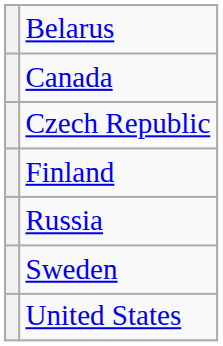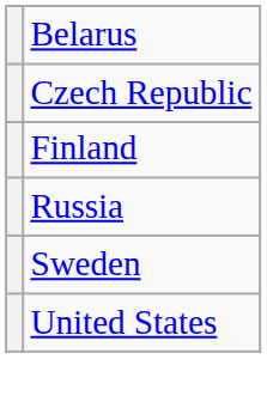 <table class="wikitable" style="font-size:90%;">
 <tr>
 <th scope=row></th>
 <td><a href='#'>Belarus</a></td>
-</tr>
-<tr>
-<th scope=row></th>
-<td><a href='#'>Canada</a></td>
 </tr>
 <tr>
 <th scope=row></th>
 <td><a href='#'>Czech Republic</a></td>
 </tr>
 <tr>
 <th scope=row></th>
 <td><a href='#'>Finland</a></td>
 </tr>
 <tr>
 <th scope=row></th>
 <td><a href='#'>Russia</a></td>
 </tr>
 <tr>
 <th scope=row></th>
 <td><a href='#'>Sweden</a></td>
 </tr>
 <tr>
 <th scope=row></th>
 <td><a href='#'>United States</a></td>
 </tr>
 </table>
